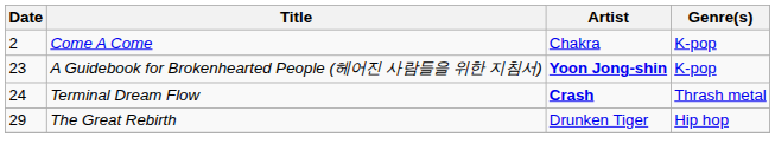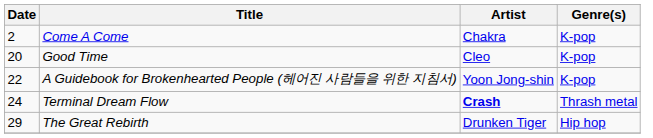 <table class="wikitable" style="text-align: left;">
 <tr>
 <th>Date</th>
 <th>Title</th>
 <th>Artist</th>
 <th>Genre(s)</th>
 </tr>
 <tr>
 <td>2</td>
 <td><em><a href='#'>Come A Come</a></em></td>
 <td><a href='#'>Chakra</a></td>
 <td><a href='#'>K-pop</a></td>
 </tr>
 <tr>
-<td>23</td>
+<td>20</td>
+<td><em>Good Time</em></td>
+<td><a href='#'>Cleo</a></td>
+<td><a href='#'>K-pop</a></td>
+</tr>
+<tr>
+<td>22</td>
 <td><em>A Guidebook for Brokenhearted People (헤어진 사람들을 위한 지침서)</em></td>
-<td><strong><a href='#'>Yoon Jong-shin</a></strong></td>
+<td><a href='#'>Yoon Jong-shin</a></td>
 <td><a href='#'>K-pop</a></td>
 </tr>
 <tr>
 <td>24</td>
 <td><em>Terminal Dream Flow</em></td>
 <td><strong><a href='#'>Crash</a></strong></td>
 <td><a href='#'>Thrash metal</a></td>
 </tr>
 <tr>
 <td>29</td>
 <td><em>The Great Rebirth</em></td>
 <td><a href='#'>Drunken Tiger</a></td>
 <td><a href='#'>Hip hop</a></td>
 </tr>
 <tr>
 </tr>
 </table>
